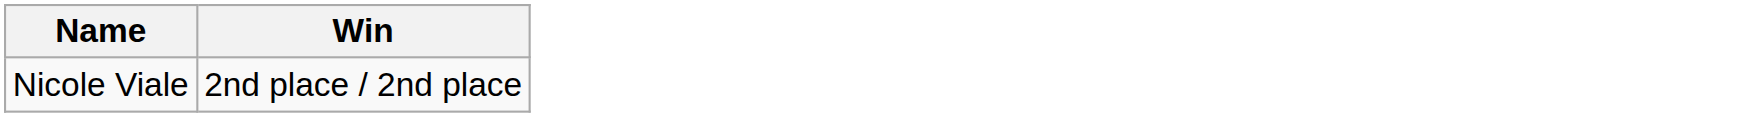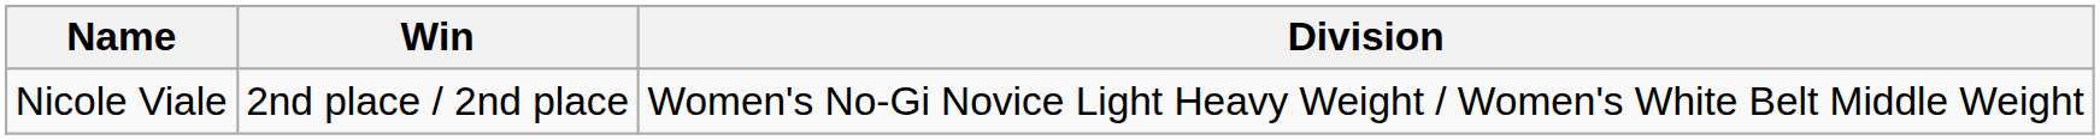 <table class="wikitable">
 <tr>
 <th>Name</th>
 <th>Win</th>
+<th>Division</th>
 </tr>
 <tr>
 <td>Nicole Viale</td>
 <td>2nd place / 2nd place</td>
+<td>Women's No-Gi Novice Light Heavy Weight / Women's White Belt Middle Weight</td>
 </tr>
 </table>
